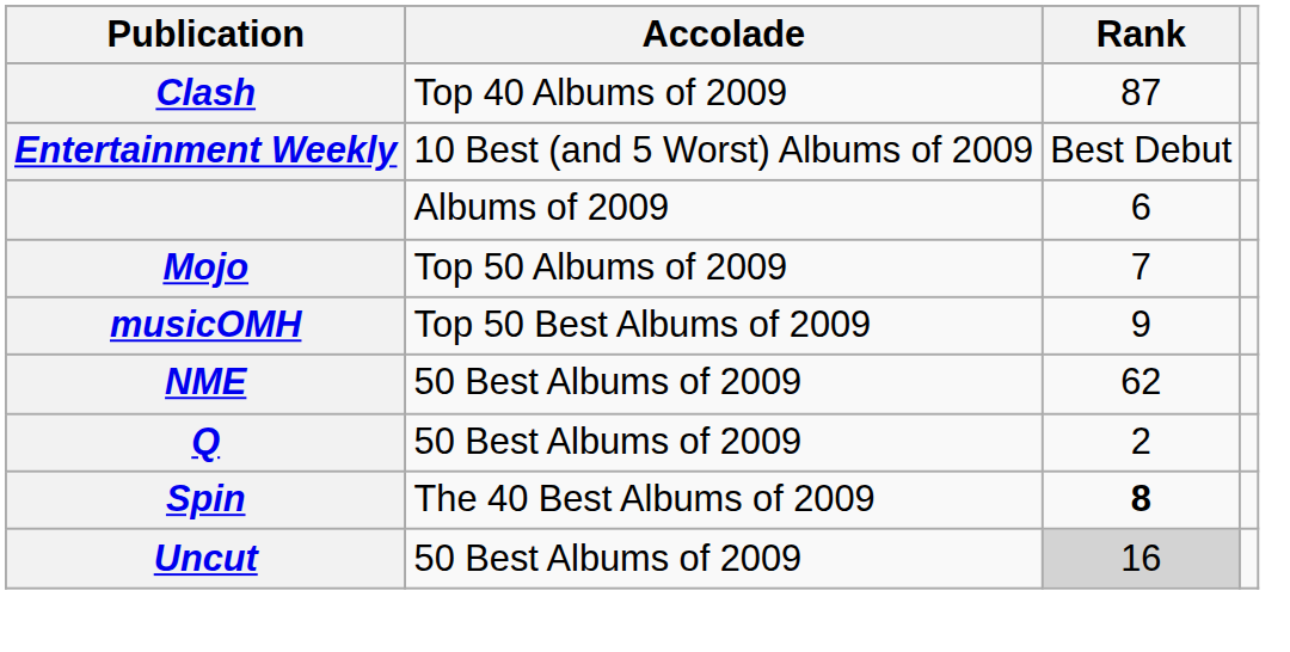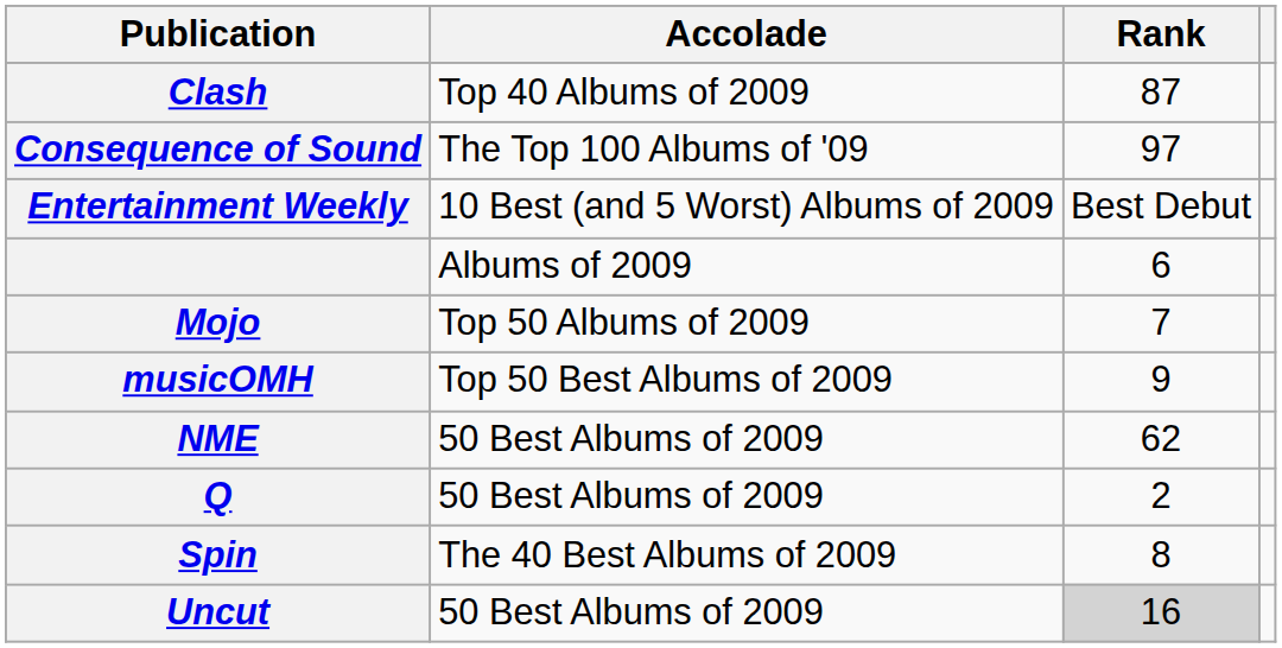 <table class="wikitable sortable plainrowheaders">
 <tr>
 <th scope="col">Publication</th>
 <th scope="col">Accolade</th>
 <th scope="col">Rank</th>
 <th scope="col" class="unsortable"></th>
 </tr>
 <tr>
 <th scope="row"><em><a href='#'>Clash</a></em></th>
 <td>Top 40 Albums of 2009</td>
 <td align="center">87</td>
+<td align="center"></td>
+</tr>
+<tr>
+<th scope="row"><em><a href='#'>Consequence of Sound</a></em></th>
+<td>The Top 100 Albums of '09</td>
+<td align="center">97</td>
 <td align="center"></td>
 </tr>
 <tr>
 <th scope="row"><em><a href='#'>Entertainment Weekly</a></em></th>
 <td>10 Best (and 5 Worst) Albums of 2009</td>
 <td align="center">Best Debut</td>
 <td align="center"></td>
 </tr>
 <tr>
 <th scope="row"><em></em></th>
 <td>Albums of 2009</td>
 <td align="center">6</td>
 <td align="center"></td>
 </tr>
 <tr>
 <th scope="row"><em><a href='#'>Mojo</a></em></th>
 <td>Top 50 Albums of 2009</td>
 <td align="center">7</td>
 <td align="center"></td>
 </tr>
 <tr>
 <th scope="row"><em><a href='#'>musicOMH</a></em></th>
 <td>Top 50 Best Albums of 2009</td>
 <td align="center">9</td>
 <td align="center"></td>
 </tr>
 <tr>
 <th scope="row"><em><a href='#'>NME</a></em></th>
 <td>50 Best Albums of 2009</td>
 <td align="center">62</td>
 <td align="center"></td>
 </tr>
 <tr>
 <th scope="row"><em><a href='#'>Q</a></em></th>
 <td>50 Best Albums of 2009</td>
 <td align="center">2</td>
 <td align="center"></td>
 </tr>
 <tr>
 <th scope="row"><em><a href='#'>Spin</a></em></th>
 <td>The 40 Best Albums of 2009</td>
-<td align="center"><strong>8</strong></td>
+<td align="center">8</td>
 <td align="center"></td>
 </tr>
 <tr>
 <th scope="row"><em><a href='#'>Uncut</a></em></th>
 <td>50 Best Albums of 2009</td>
 <td align="center" style="background: lightgrey;">16</td>
 <td align="center"></td>
 </tr>
 </table>
